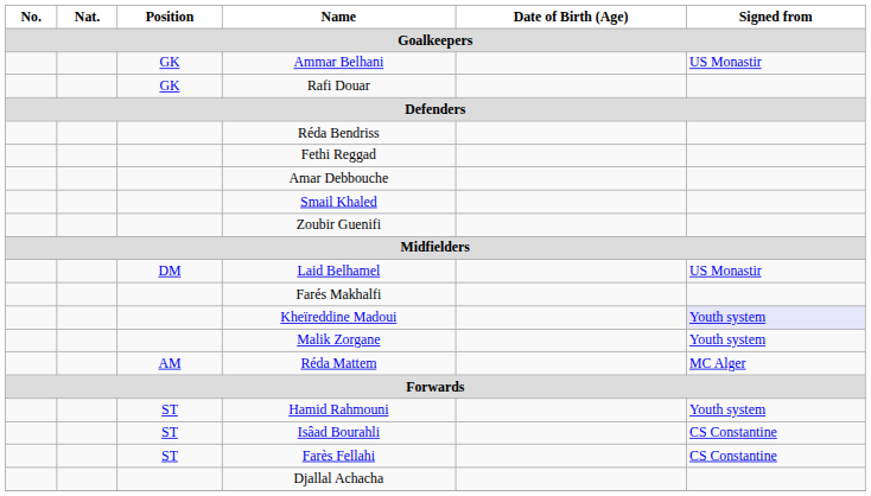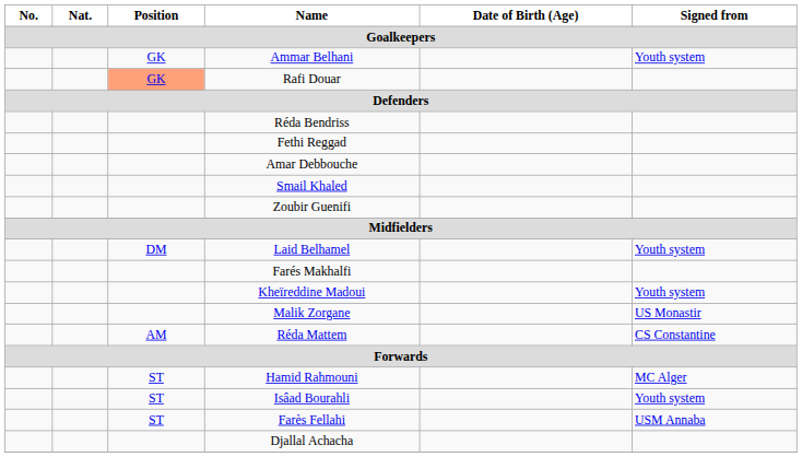 <table class="wikitable" style="text-align:center; font-size:90%; width:70%">
 <tr>
 <th style="background:white; color:black; text-align:center;">No.</th>
 <th style="background:white; color:black; text-align:center;">Nat.</th>
 <th style="background:white; color:black; text-align:center;">Position</th>
 <th style="background:white; color:black; text-align:center;">Name</th>
 <th style="background:white; color:black; text-align:center;">Date of Birth (Age)</th>
 <th style="background:white; color:black; text-align:center;">Signed from</th>
 </tr>
 <tr>
 <th colspan=10 style="background:#DCDCDC; text-align:center;">Goalkeepers</th>
 </tr>
 <tr>
 <td></td>
 <td></td>
 <td><a href='#'>GK</a></td>
 <td><a href='#'>Ammar Belhani</a></td>
 <td></td>
-<td style="text-align:left"> <a href='#'>US Monastir</a></td>
+<td style="text-align:left"> <a href='#'>Youth system</a></td>
 </tr>
 <tr>
 <td></td>
 <td></td>
-<td><a href='#'>GK</a></td>
+<td style="background: lightsalmon;"><a href='#'>GK</a></td>
 <td>Rafi Douar</td>
 <td></td>
 <td style="text-align:left"></td>
 </tr>
 <tr>
 <th colspan=10 style="background:#DCDCDC; text-align:center;">Defenders</th>
 </tr>
 <tr>
 <td></td>
 <td></td>
 <td></td>
 <td>Réda Bendriss</td>
 <td></td>
 <td style="text-align:left"></td>
 </tr>
 <tr>
 <td></td>
 <td></td>
 <td></td>
 <td>Fethi Reggad</td>
 <td></td>
 <td style="text-align:left"></td>
 </tr>
 <tr>
 <td></td>
 <td></td>
 <td></td>
 <td>Amar Debbouche</td>
 <td></td>
 <td style="text-align:left"></td>
 </tr>
 <tr>
 <td></td>
 <td></td>
 <td></td>
 <td><a href='#'>Smail Khaled</a></td>
 <td></td>
 <td style="text-align:left"></td>
 </tr>
 <tr>
 <td></td>
 <td></td>
 <td></td>
 <td>Zoubir Guenifi</td>
 <td></td>
 <td style="text-align:left"></td>
 </tr>
 <tr>
 <th colspan=10 style="background:#DCDCDC; text-align:center;">Midfielders</th>
 </tr>
 <tr>
 <td></td>
 <td></td>
 <td><a href='#'>DM</a></td>
 <td><a href='#'>Laid Belhamel</a></td>
 <td></td>
-<td style="text-align:left"> <a href='#'>US Monastir</a></td>
+<td style="text-align:left"> <a href='#'>Youth system</a></td>
 </tr>
 <tr>
 <td></td>
 <td></td>
 <td></td>
 <td>Farés Makhalfi</td>
 <td></td>
 <td style="text-align:left"></td>
 </tr>
 <tr>
 <td></td>
 <td></td>
 <td></td>
 <td><a href='#'>Kheïreddine Madoui</a></td>
 <td></td>
-<td style="background: lavender; text-align:left"> <a href='#'>Youth system</a></td>
+<td style="text-align:left"> <a href='#'>Youth system</a></td>
 </tr>
 <tr>
 <td></td>
 <td></td>
 <td></td>
 <td><a href='#'>Malik Zorgane</a></td>
 <td></td>
-<td style="text-align:left"> <a href='#'>Youth system</a></td>
+<td style="text-align:left"> <a href='#'>US Monastir</a></td>
 </tr>
 <tr>
 <td></td>
 <td></td>
 <td><a href='#'>AM</a></td>
 <td><a href='#'>Réda Mattem</a></td>
 <td></td>
-<td style="text-align:left"> <a href='#'>MC Alger</a></td>
+<td style="text-align:left"> <a href='#'>CS Constantine</a></td>
 </tr>
 <tr>
 <th colspan=10 style="background:#DCDCDC; text-align:center;">Forwards</th>
 </tr>
 <tr>
 <td></td>
 <td></td>
 <td><a href='#'>ST</a></td>
 <td><a href='#'>Hamid Rahmouni</a></td>
 <td></td>
-<td style="text-align:left"> <a href='#'>Youth system</a></td>
+<td style="text-align:left"> <a href='#'>MC Alger</a></td>
 </tr>
 <tr>
 <td></td>
 <td></td>
 <td><a href='#'>ST</a></td>
 <td><a href='#'>Isâad Bourahli</a></td>
 <td></td>
-<td style="text-align:left"> <a href='#'>CS Constantine</a></td>
+<td style="text-align:left"> <a href='#'>Youth system</a></td>
 </tr>
 <tr>
 <td></td>
 <td></td>
 <td><a href='#'>ST</a></td>
 <td><a href='#'>Farès Fellahi</a></td>
 <td></td>
-<td style="text-align:left"> <a href='#'>CS Constantine</a></td>
+<td style="text-align:left"> <a href='#'>USM Annaba</a></td>
 </tr>
 <tr>
 <td></td>
 <td></td>
 <td></td>
 <td>Djallal Achacha</td>
 <td></td>
 <td style="text-align:left"></td>
 </tr>
 <tr>
 </tr>
 </table>
